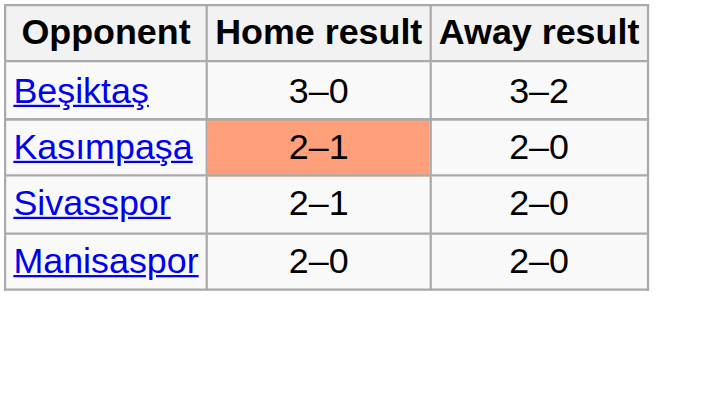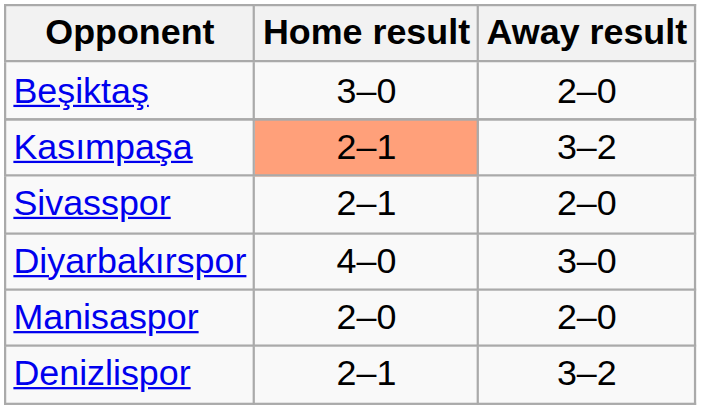 <table class="wikitable">
 <tr>
 <th>Opponent</th>
 <th>Home result</th>
 <th>Away result</th>
 </tr>
 <tr>
 <td><a href='#'>Beşiktaş</a></td>
 <td align=center>3–0</td>
-<td align=center>3–2</td>
+<td align=center>2–0</td>
 </tr>
 <tr>
 </tr>
 <tr>
 <td><a href='#'>Kasımpaşa</a></td>
 <td align=center style="background: lightsalmon;">2–1</td>
-<td align=center>2–0</td>
+<td align=center>3–2</td>
 </tr>
 <tr>
 <td><a href='#'>Sivasspor</a></td>
 <td align=center>2–1</td>
 <td align=center>2–0</td>
 </tr>
 <tr>
+<td><a href='#'>Diyarbakırspor</a></td>
+<td align=center>4–0</td>
+<td align=center>3–0</td>
+</tr>
+<tr>
 <td><a href='#'>Manisaspor</a></td>
 <td align=center>2–0</td>
 <td align=center>2–0</td>
 </tr>
+<tr>
+<td><a href='#'>Denizlispor</a></td>
+<td align=center>2–1</td>
+<td align=center>3–2</td>
+</tr>
 </table>
